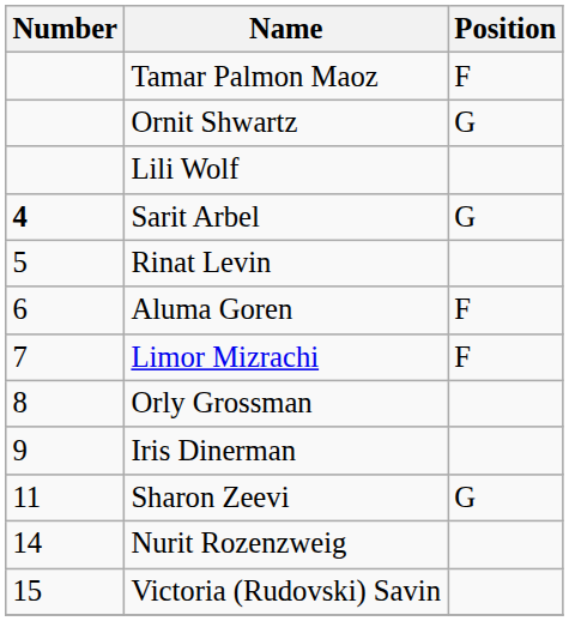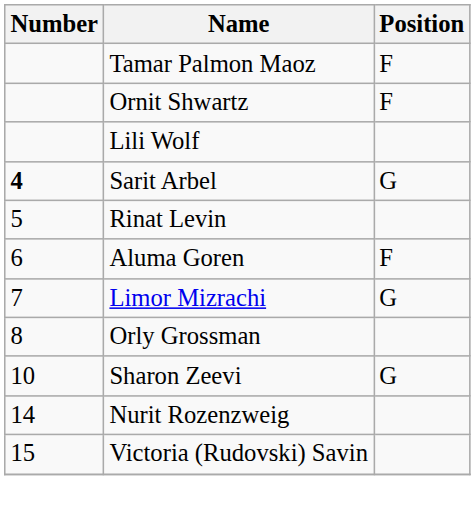 <table class="wikitable">
 <tr>
 <th>Number</th>
 <th>Name</th>
 <th>Position</th>
 </tr>
 <tr>
 <td></td>
 <td>Tamar Palmon Maoz</td>
 <td>F</td>
 </tr>
 <tr>
 <td></td>
 <td>Ornit Shwartz</td>
-<td>G</td>
+<td>F</td>
 </tr>
 <tr>
 <td></td>
 <td>Lili Wolf</td>
 <td></td>
 </tr>
 <tr>
 <td><strong>4</strong></td>
 <td>Sarit Arbel</td>
 <td>G</td>
 </tr>
 <tr>
 <td>5</td>
 <td>Rinat Levin</td>
 <td></td>
 </tr>
 <tr>
 <td>6</td>
 <td>Aluma Goren</td>
 <td>F</td>
 </tr>
 <tr>
 <td>7</td>
 <td><a href='#'>Limor Mizrachi</a></td>
-<td>F</td>
+<td>G</td>
 </tr>
 <tr>
 <td>8</td>
 <td>Orly Grossman</td>
 <td></td>
 </tr>
 <tr>
-<td>9</td>
-<td>Iris Dinerman</td>
-<td></td>
-</tr>
-<tr>
-<td>11</td>
+<td>10</td>
 <td>Sharon Zeevi</td>
 <td>G</td>
 </tr>
 <tr>
 <td>14</td>
 <td>Nurit Rozenzweig</td>
 <td></td>
 </tr>
 <tr>
 <td>15</td>
 <td>Victoria (Rudovski) Savin</td>
 <td></td>
 </tr>
 <tr>
 </tr>
 </table>
